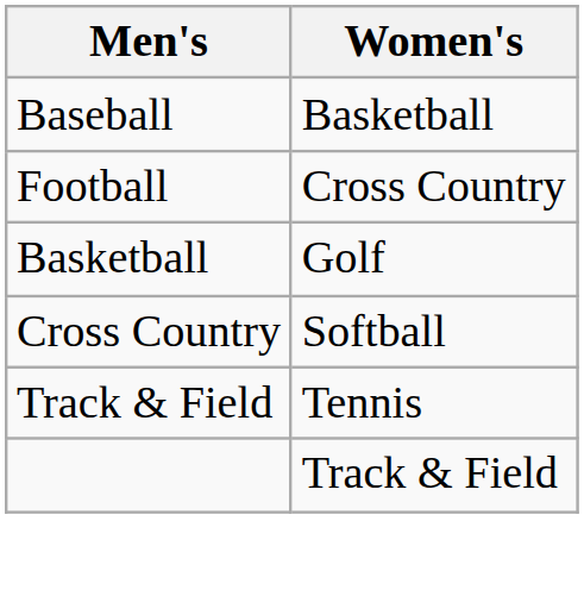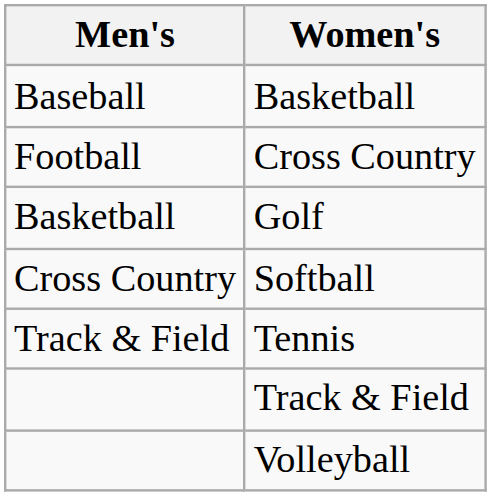 <table class="wikitable">
 <tr>
 <th>Men's</th>
 <th>Women's</th>
 </tr>
 <tr>
 <td>Baseball</td>
 <td>Basketball</td>
 </tr>
 <tr>
 <td>Football</td>
 <td>Cross Country</td>
 </tr>
 <tr>
 <td>Basketball</td>
 <td>Golf</td>
 </tr>
 <tr>
 <td>Cross Country</td>
 <td>Softball</td>
 </tr>
 <tr>
 <td>Track & Field</td>
 <td>Tennis</td>
 </tr>
 <tr>
 <td></td>
 <td>Track & Field</td>
 </tr>
+<tr>
+<td></td>
+<td>Volleyball</td>
+</tr>
 </table>
